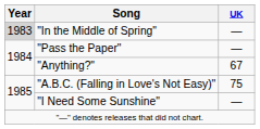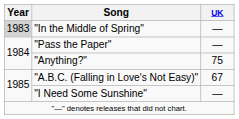 <table class="wikitable">
 <tr>
 <th>Year</th>
 <th>Song</th>
 <th style="width:45px;"><small><a href='#'>UK</a></small><br></th>
 </tr>
 <tr>
 <td rowspan="1" style="background: lightgrey;">1983</td>
 <td>"In the Middle of Spring"</td>
 <td align=center>—</td>
 </tr>
 <tr>
 <td rowspan="2">1984</td>
 <td>"Pass the Paper"</td>
 <td align=center>—</td>
 </tr>
 <tr>
 <td>"Anything?"</td>
-<td align=center>67</td>
+<td align=center>75</td>
 </tr>
 <tr>
 <td rowspan="2">1985</td>
 <td>"A.B.C. (Falling in Love's Not Easy)"</td>
-<td align=center>75</td>
+<td align=center>67</td>
 </tr>
 <tr>
 <td>"I Need Some Sunshine"</td>
 <td align=center>—</td>
 </tr>
 <tr>
 <td colspan="7" style="text-align:center; font-size:9pt;">"—" denotes releases that did not chart.</td>
 </tr>
 </table>
